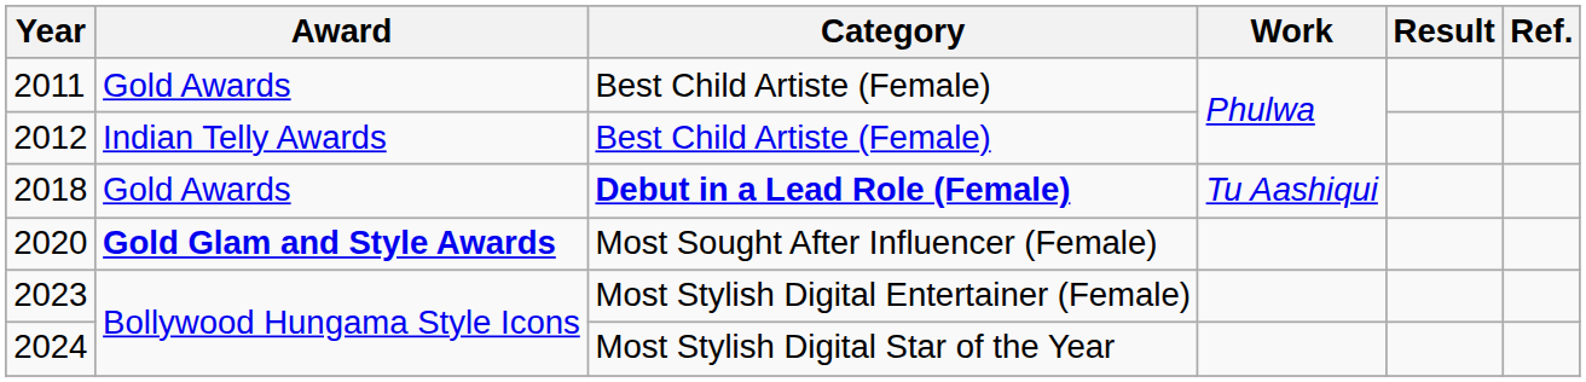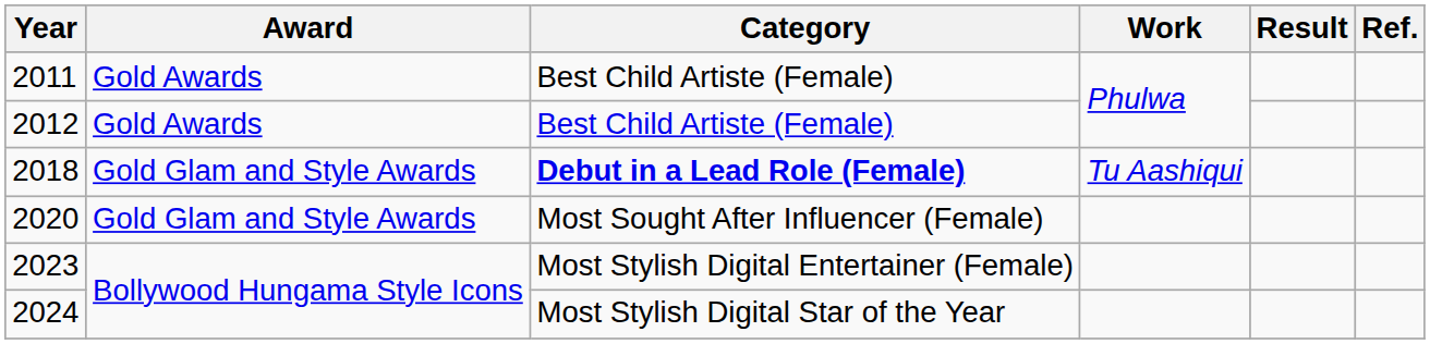 <table class="wikitable sortable">
 <tr>
 <th>Year</th>
 <th>Award</th>
 <th>Category</th>
 <th>Work</th>
 <th>Result</th>
 <th>Ref.</th>
 </tr>
 <tr>
 <td>2011</td>
 <td><a href='#'>Gold Awards</a></td>
 <td>Best Child Artiste (Female)</td>
 <td rowspan="2"><em><a href='#'>Phulwa</a></em></td>
 <td></td>
 <td></td>
 </tr>
 <tr>
 <td>2012</td>
-<td><a href='#'>Indian Telly Awards</a></td>
+<td><a href='#'>Gold Awards</a></td>
 <td><a href='#'>Best Child Artiste (Female)</a></td>
 <td></td>
 <td></td>
 </tr>
 <tr>
 <td>2018</td>
-<td><a href='#'>Gold Awards</a></td>
+<td><a href='#'>Gold Glam and Style Awards</a></td>
 <td><strong><a href='#'>Debut in a Lead Role (Female)</a></strong></td>
 <td><em><a href='#'>Tu Aashiqui</a></em></td>
 <td></td>
 <td></td>
 </tr>
 <tr>
 <td>2020</td>
-<td><strong><a href='#'>Gold Glam and Style Awards</a></strong></td>
+<td><a href='#'>Gold Glam and Style Awards</a></td>
 <td>Most Sought After Influencer (Female)</td>
 <td></td>
 <td></td>
 <td></td>
 </tr>
 <tr>
 <td>2023</td>
 <td rowspan="2"><a href='#'>Bollywood Hungama Style Icons</a></td>
 <td>Most Stylish Digital Entertainer (Female)</td>
 <td></td>
 <td></td>
 <td></td>
 </tr>
 <tr>
 <td>2024</td>
 <td>Most Stylish Digital Star of the Year</td>
 <td></td>
 <td></td>
 <td></td>
 </tr>
 </table>
